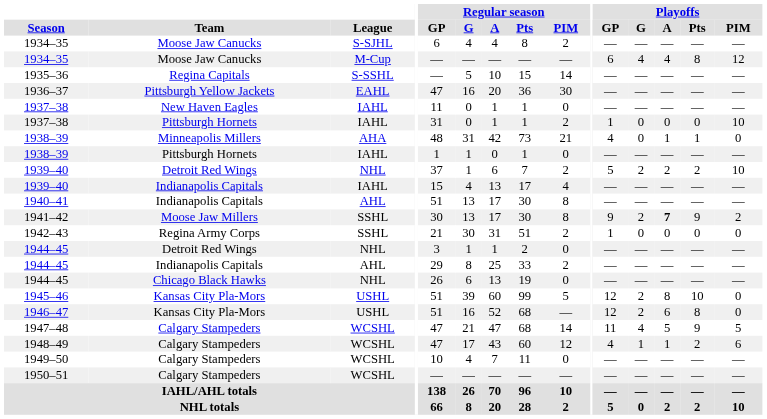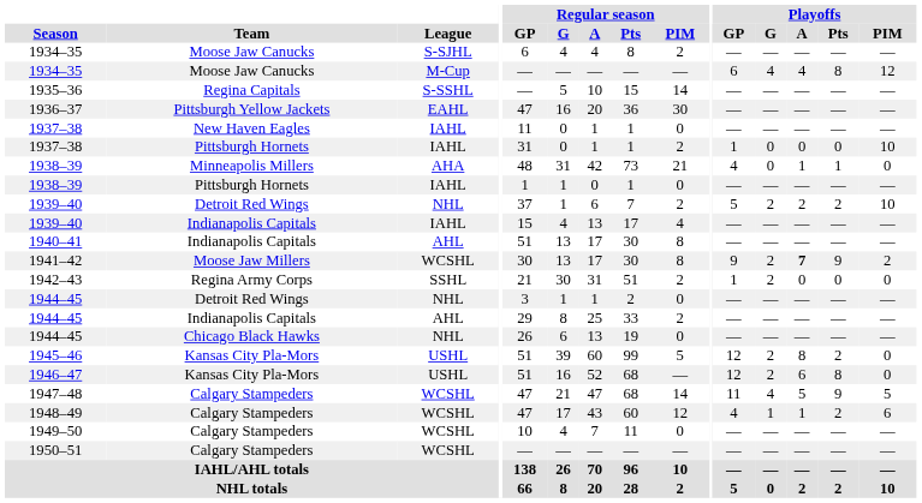 <table border="0" cellpadding="1" cellspacing="0" style="text-align:center; width:60em">
 <tr bgcolor="#e0e0e0">
 <th colspan="3" bgcolor="#ffffff"></th>
 <th rowspan="100" bgcolor="#ffffff"></th>
 <th colspan="5"><a href='#'>Regular season</a></th>
 <th rowspan="100" bgcolor="#ffffff"></th>
 <th colspan="5"><a href='#'>Playoffs</a></th>
 </tr>
 <tr bgcolor="#e0e0e0">
 <th><a href='#'>Season</a></th>
 <th>Team</th>
 <th>League</th>
 <th>GP</th>
 <th><a href='#'>G</a></th>
 <th><a href='#'>A</a></th>
 <th><a href='#'>Pts</a></th>
 <th><a href='#'>PIM</a></th>
 <th>GP</th>
 <th>G</th>
 <th>A</th>
 <th>Pts</th>
 <th>PIM</th>
 </tr>
 <tr>
 <td>1934–35</td>
 <td><a href='#'>Moose Jaw Canucks</a></td>
 <td><a href='#'>S-SJHL</a></td>
 <td>6</td>
 <td>4</td>
 <td>4</td>
 <td>8</td>
 <td>2</td>
 <td>—</td>
 <td>—</td>
 <td>—</td>
 <td>—</td>
 <td>—</td>
 </tr>
 <tr bgcolor="#f0f0f0">
 <td><a href='#'>1934–35</a></td>
 <td>Moose Jaw Canucks</td>
 <td><a href='#'>M-Cup</a></td>
 <td>—</td>
 <td>—</td>
 <td>—</td>
 <td>—</td>
 <td>—</td>
 <td>6</td>
 <td>4</td>
 <td>4</td>
 <td>8</td>
 <td>12</td>
 </tr>
 <tr>
 <td>1935–36</td>
 <td><a href='#'>Regina Capitals</a></td>
 <td><a href='#'>S-SSHL</a></td>
 <td>—</td>
 <td>5</td>
 <td>10</td>
 <td>15</td>
 <td>14</td>
 <td>—</td>
 <td>—</td>
 <td>—</td>
 <td>—</td>
 <td>—</td>
 </tr>
 <tr bgcolor="#f0f0f0">
 <td>1936–37</td>
 <td><a href='#'>Pittsburgh Yellow Jackets</a></td>
 <td><a href='#'>EAHL</a></td>
 <td>47</td>
 <td>16</td>
 <td>20</td>
 <td>36</td>
 <td>30</td>
 <td>—</td>
 <td>—</td>
 <td>—</td>
 <td>—</td>
 <td>—</td>
 </tr>
 <tr>
 <td><a href='#'>1937–38</a></td>
 <td><a href='#'>New Haven Eagles</a></td>
 <td><a href='#'>IAHL</a></td>
 <td>11</td>
 <td>0</td>
 <td>1</td>
 <td>1</td>
 <td>0</td>
 <td>—</td>
 <td>—</td>
 <td>—</td>
 <td>—</td>
 <td>—</td>
 </tr>
 <tr bgcolor="#f0f0f0">
 <td>1937–38</td>
 <td><a href='#'>Pittsburgh Hornets</a></td>
 <td>IAHL</td>
 <td>31</td>
 <td>0</td>
 <td>1</td>
 <td>1</td>
 <td>2</td>
 <td>1</td>
 <td>0</td>
 <td>0</td>
 <td>0</td>
 <td>10</td>
 </tr>
 <tr>
 <td><a href='#'>1938–39</a></td>
 <td><a href='#'>Minneapolis Millers</a></td>
 <td><a href='#'>AHA</a></td>
 <td>48</td>
 <td>31</td>
 <td>42</td>
 <td>73</td>
 <td>21</td>
 <td>4</td>
 <td>0</td>
 <td>1</td>
 <td>1</td>
 <td>0</td>
 </tr>
 <tr bgcolor="#f0f0f0">
 <td><a href='#'>1938–39</a></td>
 <td>Pittsburgh Hornets</td>
 <td>IAHL</td>
 <td>1</td>
 <td>1</td>
 <td>0</td>
 <td>1</td>
 <td>0</td>
 <td>—</td>
 <td>—</td>
 <td>—</td>
 <td>—</td>
 <td>—</td>
 </tr>
 <tr>
 <td><a href='#'>1939–40</a></td>
 <td><a href='#'>Detroit Red Wings</a></td>
 <td><a href='#'>NHL</a></td>
 <td>37</td>
 <td>1</td>
 <td>6</td>
 <td>7</td>
 <td>2</td>
 <td>5</td>
 <td>2</td>
 <td>2</td>
 <td>2</td>
 <td>10</td>
 </tr>
 <tr bgcolor="#f0f0f0">
 <td><a href='#'>1939–40</a></td>
 <td><a href='#'>Indianapolis Capitals</a></td>
 <td>IAHL</td>
 <td>15</td>
 <td>4</td>
 <td>13</td>
 <td>17</td>
 <td>4</td>
 <td>—</td>
 <td>—</td>
 <td>—</td>
 <td>—</td>
 <td>—</td>
 </tr>
 <tr>
 <td><a href='#'>1940–41</a></td>
 <td>Indianapolis Capitals</td>
 <td><a href='#'>AHL</a></td>
 <td>51</td>
 <td>13</td>
 <td>17</td>
 <td>30</td>
 <td>8</td>
 <td>—</td>
 <td>—</td>
 <td>—</td>
 <td>—</td>
 <td>—</td>
 </tr>
 <tr bgcolor="#f0f0f0">
 <td>1941–42</td>
 <td><a href='#'>Moose Jaw Millers</a></td>
-<td>SSHL</td>
+<td>WCSHL</td>
 <td>30</td>
 <td>13</td>
 <td>17</td>
 <td>30</td>
 <td>8</td>
 <td>9</td>
 <td>2</td>
 <td><strong>7</strong></td>
 <td>9</td>
 <td>2</td>
 </tr>
 <tr>
 <td>1942–43</td>
 <td>Regina Army Corps</td>
 <td>SSHL</td>
 <td>21</td>
 <td>30</td>
 <td>31</td>
 <td>51</td>
 <td>2</td>
 <td>1</td>
-<td>0</td>
+<td>2</td>
 <td>0</td>
 <td>0</td>
 <td>0</td>
 </tr>
 <tr bgcolor="#f0f0f0">
 <td><a href='#'>1944–45</a></td>
 <td>Detroit Red Wings</td>
 <td>NHL</td>
 <td>3</td>
 <td>1</td>
 <td>1</td>
 <td>2</td>
 <td>0</td>
 <td>—</td>
 <td>—</td>
 <td>—</td>
 <td>—</td>
 <td>—</td>
 </tr>
 <tr>
 <td><a href='#'>1944–45</a></td>
 <td>Indianapolis Capitals</td>
 <td>AHL</td>
 <td>29</td>
 <td>8</td>
 <td>25</td>
 <td>33</td>
 <td>2</td>
 <td>—</td>
 <td>—</td>
 <td>—</td>
 <td>—</td>
 <td>—</td>
 </tr>
 <tr bgcolor="#f0f0f0">
 <td>1944–45</td>
 <td><a href='#'>Chicago Black Hawks</a></td>
 <td>NHL</td>
 <td>26</td>
 <td>6</td>
 <td>13</td>
 <td>19</td>
 <td>0</td>
 <td>—</td>
 <td>—</td>
 <td>—</td>
 <td>—</td>
 <td>—</td>
 </tr>
 <tr>
 <td><a href='#'>1945–46</a></td>
 <td><a href='#'>Kansas City Pla-Mors</a></td>
 <td><a href='#'>USHL</a></td>
 <td>51</td>
 <td>39</td>
 <td>60</td>
 <td>99</td>
 <td>5</td>
 <td>12</td>
 <td>2</td>
 <td>8</td>
-<td>10</td>
+<td>2</td>
 <td>0</td>
 </tr>
 <tr bgcolor="#f0f0f0">
 <td><a href='#'>1946–47</a></td>
 <td>Kansas City Pla-Mors</td>
 <td>USHL</td>
 <td>51</td>
 <td>16</td>
 <td>52</td>
 <td>68</td>
 <td>—</td>
 <td>12</td>
 <td>2</td>
 <td>6</td>
 <td>8</td>
 <td>0</td>
 </tr>
 <tr>
 <td>1947–48</td>
 <td><a href='#'>Calgary Stampeders</a></td>
 <td><a href='#'>WCSHL</a></td>
 <td>47</td>
 <td>21</td>
 <td>47</td>
 <td>68</td>
 <td>14</td>
 <td>11</td>
 <td>4</td>
 <td>5</td>
 <td>9</td>
 <td>5</td>
 </tr>
 <tr bgcolor="#f0f0f0">
 <td>1948–49</td>
 <td>Calgary Stampeders</td>
 <td>WCSHL</td>
 <td>47</td>
 <td>17</td>
 <td>43</td>
 <td>60</td>
 <td>12</td>
 <td>4</td>
 <td>1</td>
 <td>1</td>
 <td>2</td>
 <td>6</td>
 </tr>
 <tr>
 <td>1949–50</td>
 <td>Calgary Stampeders</td>
 <td>WCSHL</td>
 <td>10</td>
 <td>4</td>
 <td>7</td>
 <td>11</td>
 <td>0</td>
 <td>—</td>
 <td>—</td>
 <td>—</td>
 <td>—</td>
 <td>—</td>
 </tr>
 <tr bgcolor="#f0f0f0">
 <td>1950–51</td>
 <td>Calgary Stampeders</td>
 <td>WCSHL</td>
 <td>—</td>
 <td>—</td>
 <td>—</td>
 <td>—</td>
 <td>—</td>
 <td>—</td>
 <td>—</td>
 <td>—</td>
 <td>—</td>
 <td>—</td>
 </tr>
 <tr bgcolor="#e0e0e0">
 <th colspan="3">IAHL/AHL totals</th>
 <th>138</th>
 <th>26</th>
 <th>70</th>
 <th>96</th>
 <th>10</th>
 <th>—</th>
 <th>—</th>
 <th>—</th>
 <th>—</th>
 <th>—</th>
 </tr>
 <tr bgcolor="#e0e0e0">
 <th colspan="3">NHL totals</th>
 <th>66</th>
 <th>8</th>
 <th>20</th>
 <th>28</th>
 <th>2</th>
 <th>5</th>
 <th>0</th>
 <th>2</th>
 <th>2</th>
 <th>10</th>
 </tr>
 </table>
